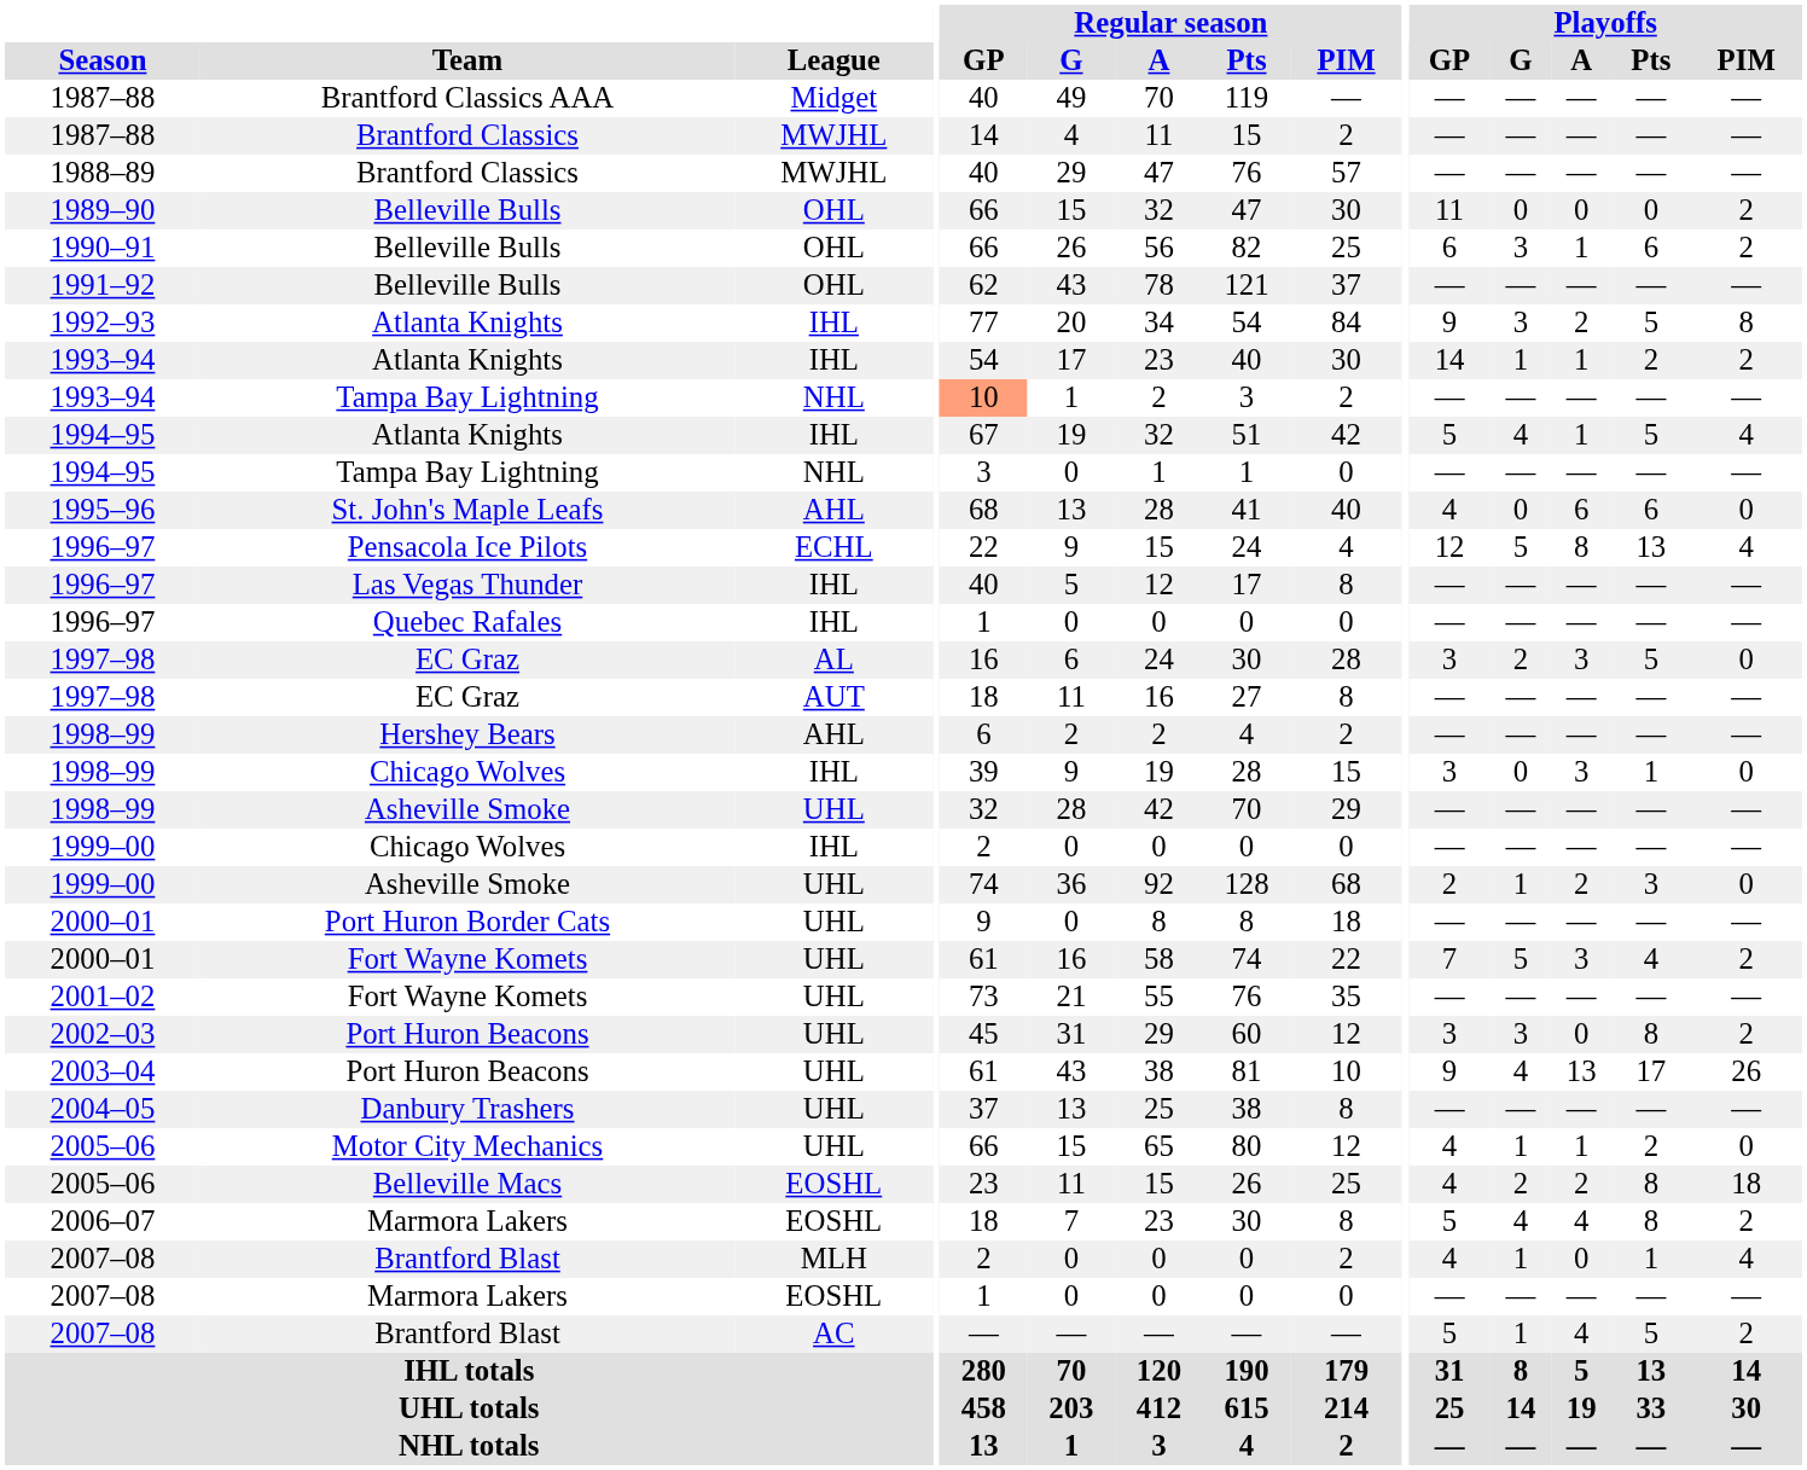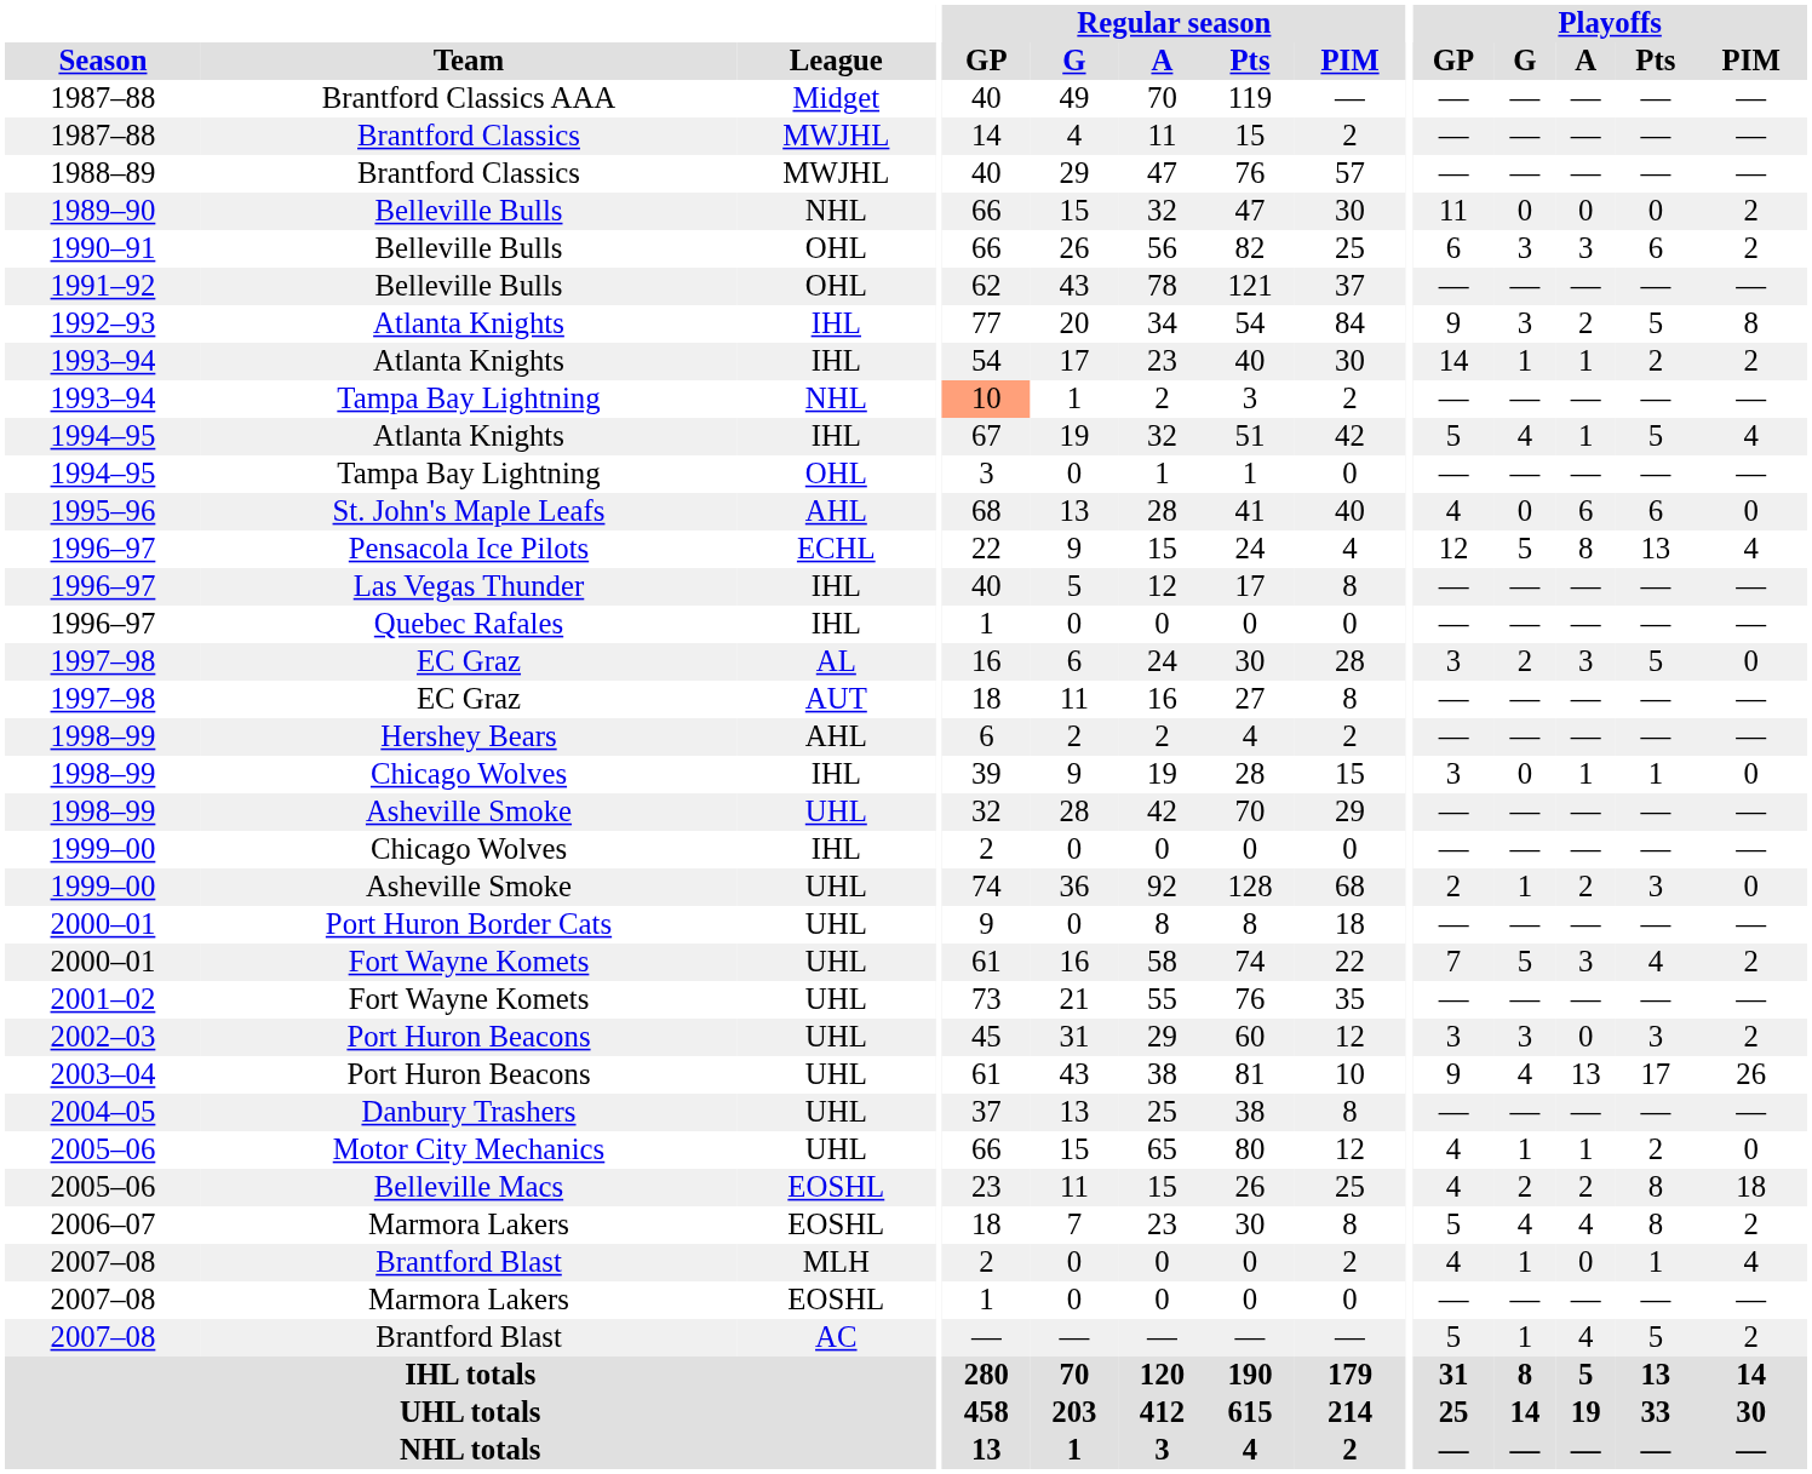 <table border="0" cellpadding="1" cellspacing="0" style="text-align:center; width:60em">
 <tr bgcolor="#e0e0e0">
 <th colspan="3" bgcolor="#ffffff"></th>
 <th rowspan="100" bgcolor="#ffffff"></th>
 <th colspan="5"><a href='#'>Regular season</a></th>
 <th rowspan="100" bgcolor="#ffffff"></th>
 <th colspan="5"><a href='#'>Playoffs</a></th>
 </tr>
 <tr bgcolor="#e0e0e0">
 <th><a href='#'>Season</a></th>
 <th>Team</th>
 <th>League</th>
 <th>GP</th>
 <th><a href='#'>G</a></th>
 <th><a href='#'>A</a></th>
 <th><a href='#'>Pts</a></th>
 <th><a href='#'>PIM</a></th>
 <th>GP</th>
 <th>G</th>
 <th>A</th>
 <th>Pts</th>
 <th>PIM</th>
 </tr>
 <tr>
 <td>1987–88</td>
 <td>Brantford Classics AAA</td>
 <td><a href='#'>Midget</a></td>
 <td>40</td>
 <td>49</td>
 <td>70</td>
 <td>119</td>
 <td>—</td>
 <td>—</td>
 <td>—</td>
 <td>—</td>
 <td>—</td>
 <td>—</td>
 </tr>
 <tr bgcolor="#f0f0f0">
 <td>1987–88</td>
 <td><a href='#'>Brantford Classics</a></td>
 <td><a href='#'>MWJHL</a></td>
 <td>14</td>
 <td>4</td>
 <td>11</td>
 <td>15</td>
 <td>2</td>
 <td>—</td>
 <td>—</td>
 <td>—</td>
 <td>—</td>
 <td>—</td>
 </tr>
 <tr>
 <td>1988–89</td>
 <td>Brantford Classics</td>
 <td>MWJHL</td>
 <td>40</td>
 <td>29</td>
 <td>47</td>
 <td>76</td>
 <td>57</td>
 <td>—</td>
 <td>—</td>
 <td>—</td>
 <td>—</td>
 <td>—</td>
 </tr>
 <tr bgcolor="#f0f0f0">
 <td><a href='#'>1989–90</a></td>
 <td><a href='#'>Belleville Bulls</a></td>
-<td><a href='#'>OHL</a></td>
+<td>NHL</td>
 <td>66</td>
 <td>15</td>
 <td>32</td>
 <td>47</td>
 <td>30</td>
 <td>11</td>
 <td>0</td>
 <td>0</td>
 <td>0</td>
 <td>2</td>
 </tr>
 <tr>
 <td><a href='#'>1990–91</a></td>
 <td>Belleville Bulls</td>
 <td>OHL</td>
 <td>66</td>
 <td>26</td>
 <td>56</td>
 <td>82</td>
 <td>25</td>
 <td>6</td>
 <td>3</td>
-<td>1</td>
+<td>3</td>
 <td>6</td>
 <td>2</td>
 </tr>
 <tr bgcolor="#f0f0f0">
 <td><a href='#'>1991–92</a></td>
 <td>Belleville Bulls</td>
 <td>OHL</td>
 <td>62</td>
 <td>43</td>
 <td>78</td>
 <td>121</td>
 <td>37</td>
 <td>—</td>
 <td>—</td>
 <td>—</td>
 <td>—</td>
 <td>—</td>
 </tr>
 <tr>
 <td><a href='#'>1992–93</a></td>
 <td><a href='#'>Atlanta Knights</a></td>
 <td><a href='#'>IHL</a></td>
 <td>77</td>
 <td>20</td>
 <td>34</td>
 <td>54</td>
 <td>84</td>
 <td>9</td>
 <td>3</td>
 <td>2</td>
 <td>5</td>
 <td>8</td>
 </tr>
 <tr bgcolor="#f0f0f0">
 <td><a href='#'>1993–94</a></td>
 <td>Atlanta Knights</td>
 <td>IHL</td>
 <td>54</td>
 <td>17</td>
 <td>23</td>
 <td>40</td>
 <td>30</td>
 <td>14</td>
 <td>1</td>
 <td>1</td>
 <td>2</td>
 <td>2</td>
 </tr>
 <tr>
 <td><a href='#'>1993–94</a></td>
 <td><a href='#'>Tampa Bay Lightning</a></td>
 <td><a href='#'>NHL</a></td>
 <td style="background: lightsalmon;">10</td>
 <td>1</td>
 <td>2</td>
 <td>3</td>
 <td>2</td>
 <td>—</td>
 <td>—</td>
 <td>—</td>
 <td>—</td>
 <td>—</td>
 </tr>
 <tr bgcolor="#f0f0f0">
 <td><a href='#'>1994–95</a></td>
 <td>Atlanta Knights</td>
 <td>IHL</td>
 <td>67</td>
 <td>19</td>
 <td>32</td>
 <td>51</td>
 <td>42</td>
 <td>5</td>
 <td>4</td>
 <td>1</td>
 <td>5</td>
 <td>4</td>
 </tr>
 <tr>
 <td><a href='#'>1994–95</a></td>
 <td>Tampa Bay Lightning</td>
-<td>NHL</td>
+<td><a href='#'>OHL</a></td>
 <td>3</td>
 <td>0</td>
 <td>1</td>
 <td>1</td>
 <td>0</td>
 <td>—</td>
 <td>—</td>
 <td>—</td>
 <td>—</td>
 <td>—</td>
 </tr>
 <tr bgcolor="#f0f0f0">
 <td><a href='#'>1995–96</a></td>
 <td><a href='#'>St. John's Maple Leafs</a></td>
 <td><a href='#'>AHL</a></td>
 <td>68</td>
 <td>13</td>
 <td>28</td>
 <td>41</td>
 <td>40</td>
 <td>4</td>
 <td>0</td>
 <td>6</td>
 <td>6</td>
 <td>0</td>
 </tr>
 <tr>
 <td><a href='#'>1996–97</a></td>
 <td><a href='#'>Pensacola Ice Pilots</a></td>
 <td><a href='#'>ECHL</a></td>
 <td>22</td>
 <td>9</td>
 <td>15</td>
 <td>24</td>
 <td>4</td>
 <td>12</td>
 <td>5</td>
 <td>8</td>
 <td>13</td>
 <td>4</td>
 </tr>
 <tr bgcolor="#f0f0f0">
 <td><a href='#'>1996–97</a></td>
 <td><a href='#'>Las Vegas Thunder</a></td>
 <td>IHL</td>
 <td>40</td>
 <td>5</td>
 <td>12</td>
 <td>17</td>
 <td>8</td>
 <td>—</td>
 <td>—</td>
 <td>—</td>
 <td>—</td>
 <td>—</td>
 </tr>
 <tr>
 <td>1996–97</td>
 <td><a href='#'>Quebec Rafales</a></td>
 <td>IHL</td>
 <td>1</td>
 <td>0</td>
 <td>0</td>
 <td>0</td>
 <td>0</td>
 <td>—</td>
 <td>—</td>
 <td>—</td>
 <td>—</td>
 <td>—</td>
 </tr>
 <tr bgcolor="#f0f0f0">
 <td><a href='#'>1997–98</a></td>
 <td><a href='#'>EC Graz</a></td>
 <td><a href='#'>AL</a></td>
 <td>16</td>
 <td>6</td>
 <td>24</td>
 <td>30</td>
 <td>28</td>
 <td>3</td>
 <td>2</td>
 <td>3</td>
 <td>5</td>
 <td>0</td>
 </tr>
 <tr>
 <td><a href='#'>1997–98</a></td>
 <td>EC Graz</td>
 <td><a href='#'>AUT</a></td>
 <td>18</td>
 <td>11</td>
 <td>16</td>
 <td>27</td>
 <td>8</td>
 <td>—</td>
 <td>—</td>
 <td>—</td>
 <td>—</td>
 <td>—</td>
 </tr>
 <tr bgcolor="#f0f0f0">
 <td><a href='#'>1998–99</a></td>
 <td><a href='#'>Hershey Bears</a></td>
 <td>AHL</td>
 <td>6</td>
 <td>2</td>
 <td>2</td>
 <td>4</td>
 <td>2</td>
 <td>—</td>
 <td>—</td>
 <td>—</td>
 <td>—</td>
 <td>—</td>
 </tr>
 <tr>
 <td><a href='#'>1998–99</a></td>
 <td><a href='#'>Chicago Wolves</a></td>
 <td>IHL</td>
 <td>39</td>
 <td>9</td>
 <td>19</td>
 <td>28</td>
 <td>15</td>
 <td>3</td>
 <td>0</td>
-<td>3</td>
+<td>1</td>
 <td>1</td>
 <td>0</td>
 </tr>
 <tr bgcolor="#f0f0f0">
 <td><a href='#'>1998–99</a></td>
 <td><a href='#'>Asheville Smoke</a></td>
 <td><a href='#'>UHL</a></td>
 <td>32</td>
 <td>28</td>
 <td>42</td>
 <td>70</td>
 <td>29</td>
 <td>—</td>
 <td>—</td>
 <td>—</td>
 <td>—</td>
 <td>—</td>
 </tr>
 <tr>
 <td><a href='#'>1999–00</a></td>
 <td>Chicago Wolves</td>
 <td>IHL</td>
 <td>2</td>
 <td>0</td>
 <td>0</td>
 <td>0</td>
 <td>0</td>
 <td>—</td>
 <td>—</td>
 <td>—</td>
 <td>—</td>
 <td>—</td>
 </tr>
 <tr bgcolor="#f0f0f0">
 <td><a href='#'>1999–00</a></td>
 <td>Asheville Smoke</td>
 <td>UHL</td>
 <td>74</td>
 <td>36</td>
 <td>92</td>
 <td>128</td>
 <td>68</td>
 <td>2</td>
 <td>1</td>
 <td>2</td>
 <td>3</td>
 <td>0</td>
 </tr>
 <tr>
 <td><a href='#'>2000–01</a></td>
 <td><a href='#'>Port Huron Border Cats</a></td>
 <td>UHL</td>
 <td>9</td>
 <td>0</td>
 <td>8</td>
 <td>8</td>
 <td>18</td>
 <td>—</td>
 <td>—</td>
 <td>—</td>
 <td>—</td>
 <td>—</td>
 </tr>
 <tr bgcolor="#f0f0f0">
 <td>2000–01</td>
 <td><a href='#'>Fort Wayne Komets</a></td>
 <td>UHL</td>
 <td>61</td>
 <td>16</td>
 <td>58</td>
 <td>74</td>
 <td>22</td>
 <td>7</td>
 <td>5</td>
 <td>3</td>
 <td>4</td>
 <td>2</td>
 </tr>
 <tr>
 <td><a href='#'>2001–02</a></td>
 <td>Fort Wayne Komets</td>
 <td>UHL</td>
 <td>73</td>
 <td>21</td>
 <td>55</td>
 <td>76</td>
 <td>35</td>
 <td>—</td>
 <td>—</td>
 <td>—</td>
 <td>—</td>
 <td>—</td>
 </tr>
 <tr bgcolor="#f0f0f0">
 <td><a href='#'>2002–03</a></td>
 <td><a href='#'>Port Huron Beacons</a></td>
 <td>UHL</td>
 <td>45</td>
 <td>31</td>
 <td>29</td>
 <td>60</td>
 <td>12</td>
 <td>3</td>
 <td>3</td>
 <td>0</td>
-<td>8</td>
+<td>3</td>
 <td>2</td>
 </tr>
 <tr>
 <td><a href='#'>2003–04</a></td>
 <td>Port Huron Beacons</td>
 <td>UHL</td>
 <td>61</td>
 <td>43</td>
 <td>38</td>
 <td>81</td>
 <td>10</td>
 <td>9</td>
 <td>4</td>
 <td>13</td>
 <td>17</td>
 <td>26</td>
 </tr>
 <tr bgcolor="#f0f0f0">
 <td><a href='#'>2004–05</a></td>
 <td><a href='#'>Danbury Trashers</a></td>
 <td>UHL</td>
 <td>37</td>
 <td>13</td>
 <td>25</td>
 <td>38</td>
 <td>8</td>
 <td>—</td>
 <td>—</td>
 <td>—</td>
 <td>—</td>
 <td>—</td>
 </tr>
 <tr>
 <td><a href='#'>2005–06</a></td>
 <td><a href='#'>Motor City Mechanics</a></td>
 <td>UHL</td>
 <td>66</td>
 <td>15</td>
 <td>65</td>
 <td>80</td>
 <td>12</td>
 <td>4</td>
 <td>1</td>
 <td>1</td>
 <td>2</td>
 <td>0</td>
 </tr>
 <tr bgcolor="#f0f0f0">
 <td>2005–06</td>
 <td><a href='#'>Belleville Macs</a></td>
 <td><a href='#'>EOSHL</a></td>
 <td>23</td>
 <td>11</td>
 <td>15</td>
 <td>26</td>
 <td>25</td>
 <td>4</td>
 <td>2</td>
 <td>2</td>
 <td>8</td>
 <td>18</td>
 </tr>
 <tr>
 <td>2006–07</td>
 <td>Marmora Lakers</td>
 <td>EOSHL</td>
 <td>18</td>
 <td>7</td>
 <td>23</td>
 <td>30</td>
 <td>8</td>
 <td>5</td>
 <td>4</td>
 <td>4</td>
 <td>8</td>
 <td>2</td>
 </tr>
 <tr bgcolor="#f0f0f0">
 <td>2007–08</td>
 <td><a href='#'>Brantford Blast</a></td>
 <td>MLH</td>
 <td>2</td>
 <td>0</td>
 <td>0</td>
 <td>0</td>
 <td>2</td>
 <td>4</td>
 <td>1</td>
 <td>0</td>
 <td>1</td>
 <td>4</td>
 </tr>
 <tr>
 <td>2007–08</td>
 <td>Marmora Lakers</td>
 <td>EOSHL</td>
 <td>1</td>
 <td>0</td>
 <td>0</td>
 <td>0</td>
 <td>0</td>
 <td>—</td>
 <td>—</td>
 <td>—</td>
 <td>—</td>
 <td>—</td>
 </tr>
 <tr bgcolor="#f0f0f0">
 <td><a href='#'>2007–08</a></td>
 <td>Brantford Blast</td>
 <td><a href='#'>AC</a></td>
 <td>—</td>
 <td>—</td>
 <td>—</td>
 <td>—</td>
 <td>—</td>
 <td>5</td>
 <td>1</td>
 <td>4</td>
 <td>5</td>
 <td>2</td>
 </tr>
 <tr bgcolor="#e0e0e0">
 <th colspan="3">IHL totals</th>
 <th>280</th>
 <th>70</th>
 <th>120</th>
 <th>190</th>
 <th>179</th>
 <th>31</th>
 <th>8</th>
 <th>5</th>
 <th>13</th>
 <th>14</th>
 </tr>
 <tr bgcolor="#e0e0e0">
 <th colspan="3">UHL totals</th>
 <th>458</th>
 <th>203</th>
 <th>412</th>
 <th>615</th>
 <th>214</th>
 <th>25</th>
 <th>14</th>
 <th>19</th>
 <th>33</th>
 <th>30</th>
 </tr>
 <tr bgcolor="#e0e0e0">
 <th colspan="3">NHL totals</th>
 <th>13</th>
 <th>1</th>
 <th>3</th>
 <th>4</th>
 <th>2</th>
 <th>—</th>
 <th>—</th>
 <th>—</th>
 <th>—</th>
 <th>—</th>
 </tr>
 </table>
